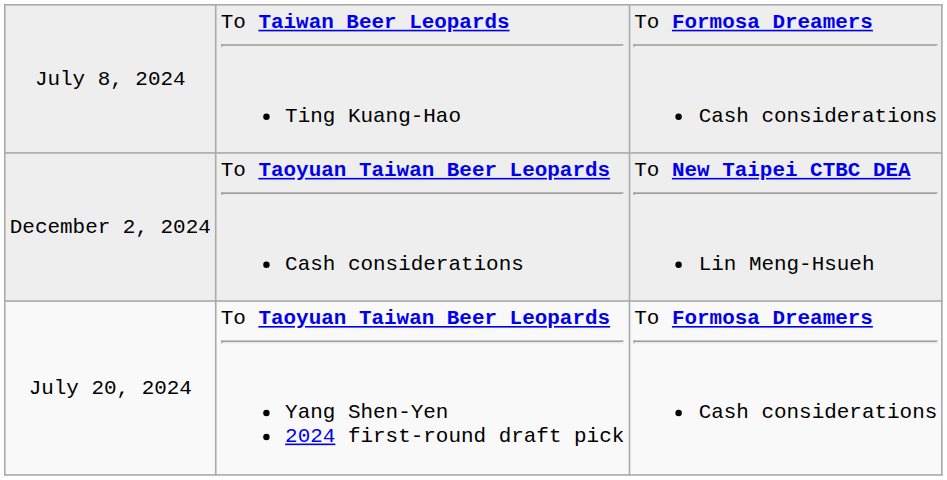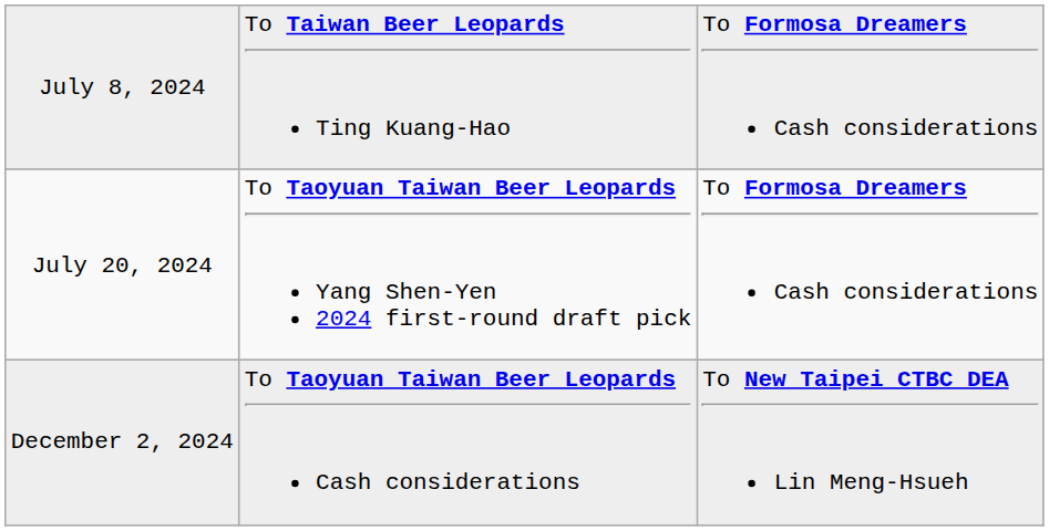 <table class="wikitable" style="text-align:center">
 <tr style="background:#eee">
 <td>July 8, 2024</td>
 <td align="left" valign="top">To <strong><a href='#'>Taiwan Beer Leopards</a></strong><hr><br><ul><li>Ting Kuang-Hao</li></ul></td>
+<td align="left" valign="top">To <strong><a href='#'>Formosa Dreamers</a></strong><hr><br><ul><li>Cash considerations</li></ul></td>
+</tr>
+<tr>
+<td>July 20, 2024</td>
+<td align="left" valign="top">To <strong><a href='#'>Taoyuan Taiwan Beer Leopards</a></strong><hr><br><ul><li>Yang Shen-Yen</li><li><a href='#'>2024</a> first-round draft pick</li></ul></td>
 <td align="left" valign="top">To <strong><a href='#'>Formosa Dreamers</a></strong><hr><br><ul><li>Cash considerations</li></ul></td>
 </tr>
 <tr style="background:#eee">
 <td>December 2, 2024</td>
 <td align="left" valign="top">To <strong><a href='#'>Taoyuan Taiwan Beer Leopards</a></strong><hr><br><ul><li>Cash considerations</li></ul></td>
 <td align="left" valign="top">To <strong><a href='#'>New Taipei CTBC DEA</a></strong><hr><br><ul><li>Lin Meng-Hsueh</li></ul></td>
 </tr>
-<tr>
-<td>July 20, 2024</td>
-<td align="left" valign="top">To <strong><a href='#'>Taoyuan Taiwan Beer Leopards</a></strong><hr><br><ul><li>Yang Shen-Yen</li><li><a href='#'>2024</a> first-round draft pick</li></ul></td>
-<td align="left" valign="top">To <strong><a href='#'>Formosa Dreamers</a></strong><hr><br><ul><li>Cash considerations</li></ul></td>
-</tr>
 </table>
